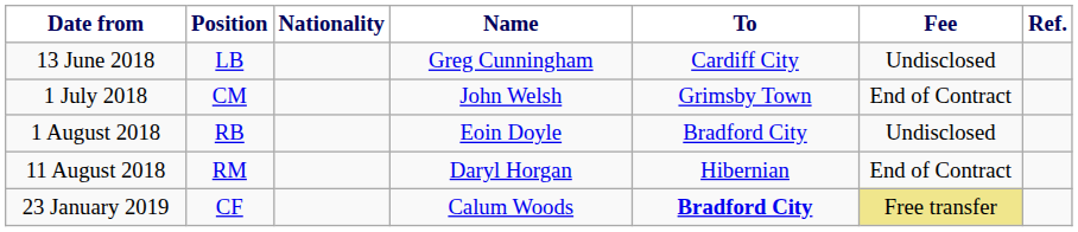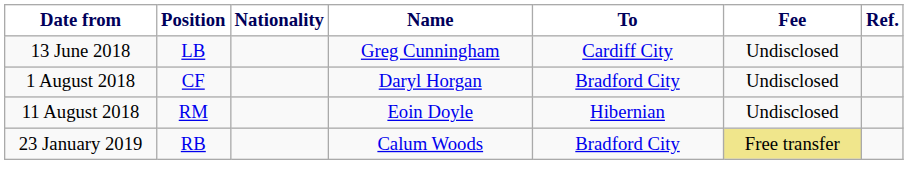 <table class="wikitable"  style="text-align:center; font-size:90%; ">
 <tr>
 <th style="background:#fff; color:#00005a; width:110px;">Date from</th>
 <th style="background:#fff; color:#00005a; width:50px;">Position</th>
 <th style="background:#fff; color:#00005a; width:50px;">Nationality</th>
 <th style="background:#fff; color:#00005a; width:150px;">Name</th>
 <th style="background:#fff; color:#00005a; width:140px;">To</th>
 <th style="background:#fff; color:#00005a; width:100px;">Fee</th>
 <th style="background:#fff; color:#00005a; width:25px;">Ref.</th>
 </tr>
 <tr>
 <td>13 June 2018</td>
 <td><a href='#'>LB</a></td>
 <td></td>
 <td><a href='#'>Greg Cunningham</a></td>
 <td> <a href='#'>Cardiff City</a></td>
 <td>Undisclosed</td>
 <td></td>
 </tr>
 <tr>
-<td>1 July 2018</td>
-<td><a href='#'>CM</a></td>
+<td>1 August 2018</td>
+<td><a href='#'>CF</a></td>
 <td></td>
-<td><a href='#'>John Welsh</a></td>
-<td><a href='#'>Grimsby Town</a></td>
-<td>End of Contract</td>
-<td></td>
-</tr>
-<tr>
-<td>1 August 2018</td>
-<td><a href='#'>RB</a></td>
-<td></td>
-<td><a href='#'>Eoin Doyle</a></td>
+<td><a href='#'>Daryl Horgan</a></td>
 <td><a href='#'>Bradford City</a></td>
 <td>Undisclosed</td>
 <td></td>
 </tr>
 <tr>
 <td>11 August 2018</td>
 <td><a href='#'>RM</a></td>
 <td></td>
-<td><a href='#'>Daryl Horgan</a></td>
+<td><a href='#'>Eoin Doyle</a></td>
 <td> <a href='#'>Hibernian</a></td>
-<td>End of Contract</td>
+<td>Undisclosed</td>
 <td></td>
 </tr>
 <tr>
 <td>23 January 2019</td>
-<td><a href='#'>CF</a></td>
+<td><a href='#'>RB</a></td>
 <td></td>
 <td><a href='#'>Calum Woods</a></td>
-<td><strong><a href='#'>Bradford City</a></strong></td>
+<td><a href='#'>Bradford City</a></td>
 <td style="background: khaki;">Free transfer</td>
 <td></td>
 </tr>
 </table>
